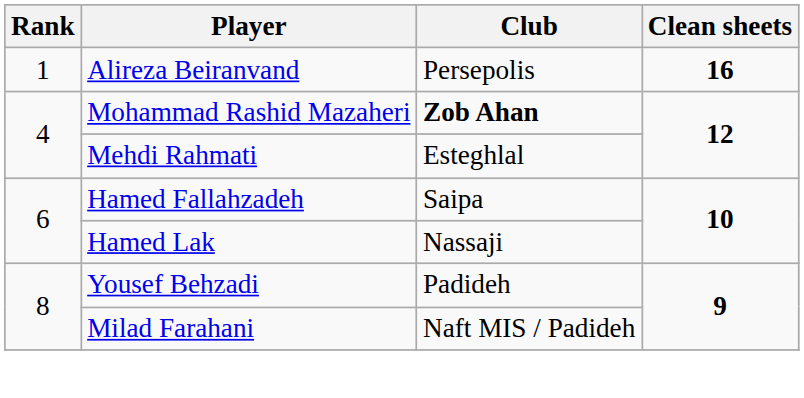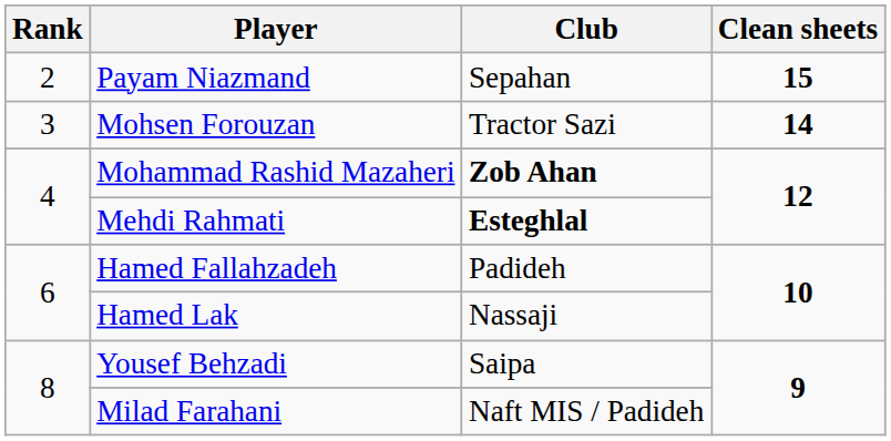 <table class="wikitable">
 <tr>
 <th>Rank</th>
 <th>Player</th>
 <th>Club</th>
 <th>Clean sheets</th>
 </tr>
 <tr>
-<td align="center">1</td>
-<td> <a href='#'>Alireza Beiranvand</a></td>
-<td>Persepolis</td>
-<td align="center"><strong>16</strong></td>
+<td align="center">2</td>
+<td> <a href='#'>Payam Niazmand</a></td>
+<td>Sepahan</td>
+<td align="center"><strong>15</strong></td>
+</tr>
+<tr>
+<td align="center">3</td>
+<td> <a href='#'>Mohsen Forouzan</a></td>
+<td>Tractor Sazi</td>
+<td align="center"><strong>14</strong></td>
 </tr>
 <tr>
 <td rowspan=2 align="center">4</td>
 <td> <a href='#'>Mohammad Rashid Mazaheri</a></td>
 <td><strong>Zob Ahan</strong></td>
 <td rowspan=2 align="center"><strong>12</strong></td>
 </tr>
 <tr>
 <td> <a href='#'>Mehdi Rahmati</a></td>
-<td>Esteghlal</td>
+<td><strong>Esteghlal</strong></td>
 </tr>
 <tr>
 <td rowspan=2 align="center">6</td>
 <td> <a href='#'>Hamed Fallahzadeh</a></td>
-<td>Saipa</td>
+<td>Padideh</td>
 <td rowspan=2 align="center"><strong>10</strong></td>
 </tr>
 <tr>
 <td> <a href='#'>Hamed Lak</a></td>
 <td>Nassaji</td>
 </tr>
 <tr>
 <td rowspan=2 align="center">8</td>
 <td> <a href='#'>Yousef Behzadi</a></td>
-<td>Padideh</td>
+<td>Saipa</td>
 <td rowspan=2 align="center"><strong>9</strong></td>
 </tr>
 <tr>
 <td> <a href='#'>Milad Farahani</a></td>
 <td>Naft MIS / Padideh</td>
 </tr>
 </table>
